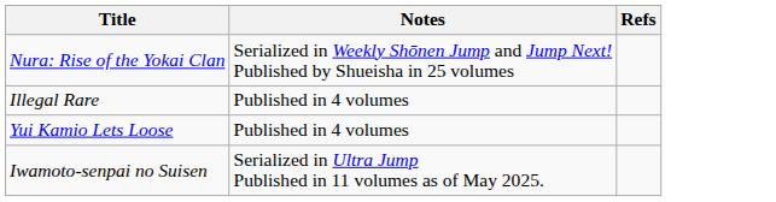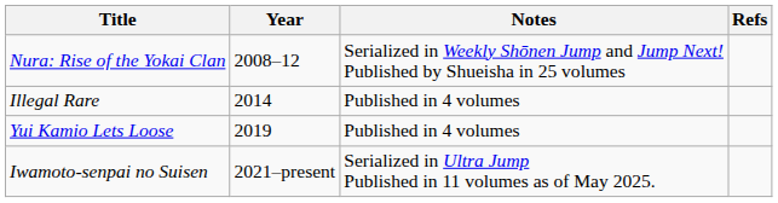 <table class="wikitable sortable">
 <tr>
 <th>Title</th>
+<th>Year</th>
 <th>Notes</th>
 <th>Refs</th>
 </tr>
 <tr>
 <td><em><a href='#'>Nura: Rise of the Yokai Clan</a></em></td>
+<td>2008–12</td>
 <td>Serialized in <em><a href='#'>Weekly Shōnen Jump</a></em> and <em><a href='#'>Jump Next!</a></em><br>Published by Shueisha in 25 volumes</td>
 <td></td>
 </tr>
 <tr>
 <td><em>Illegal Rare</em></td>
+<td>2014</td>
 <td>Published in 4 volumes</td>
 <td></td>
 </tr>
 <tr>
 <td><em><a href='#'>Yui Kamio Lets Loose</a></em></td>
+<td>2019</td>
 <td>Published in 4 volumes</td>
 <td></td>
 </tr>
 <tr>
 <td><em>Iwamoto-senpai no Suisen</em></td>
+<td>2021–present</td>
 <td>Serialized in <em><a href='#'>Ultra Jump</a></em><br>Published in 11 volumes as of May 2025.</td>
 <td></td>
 </tr>
 </table>
